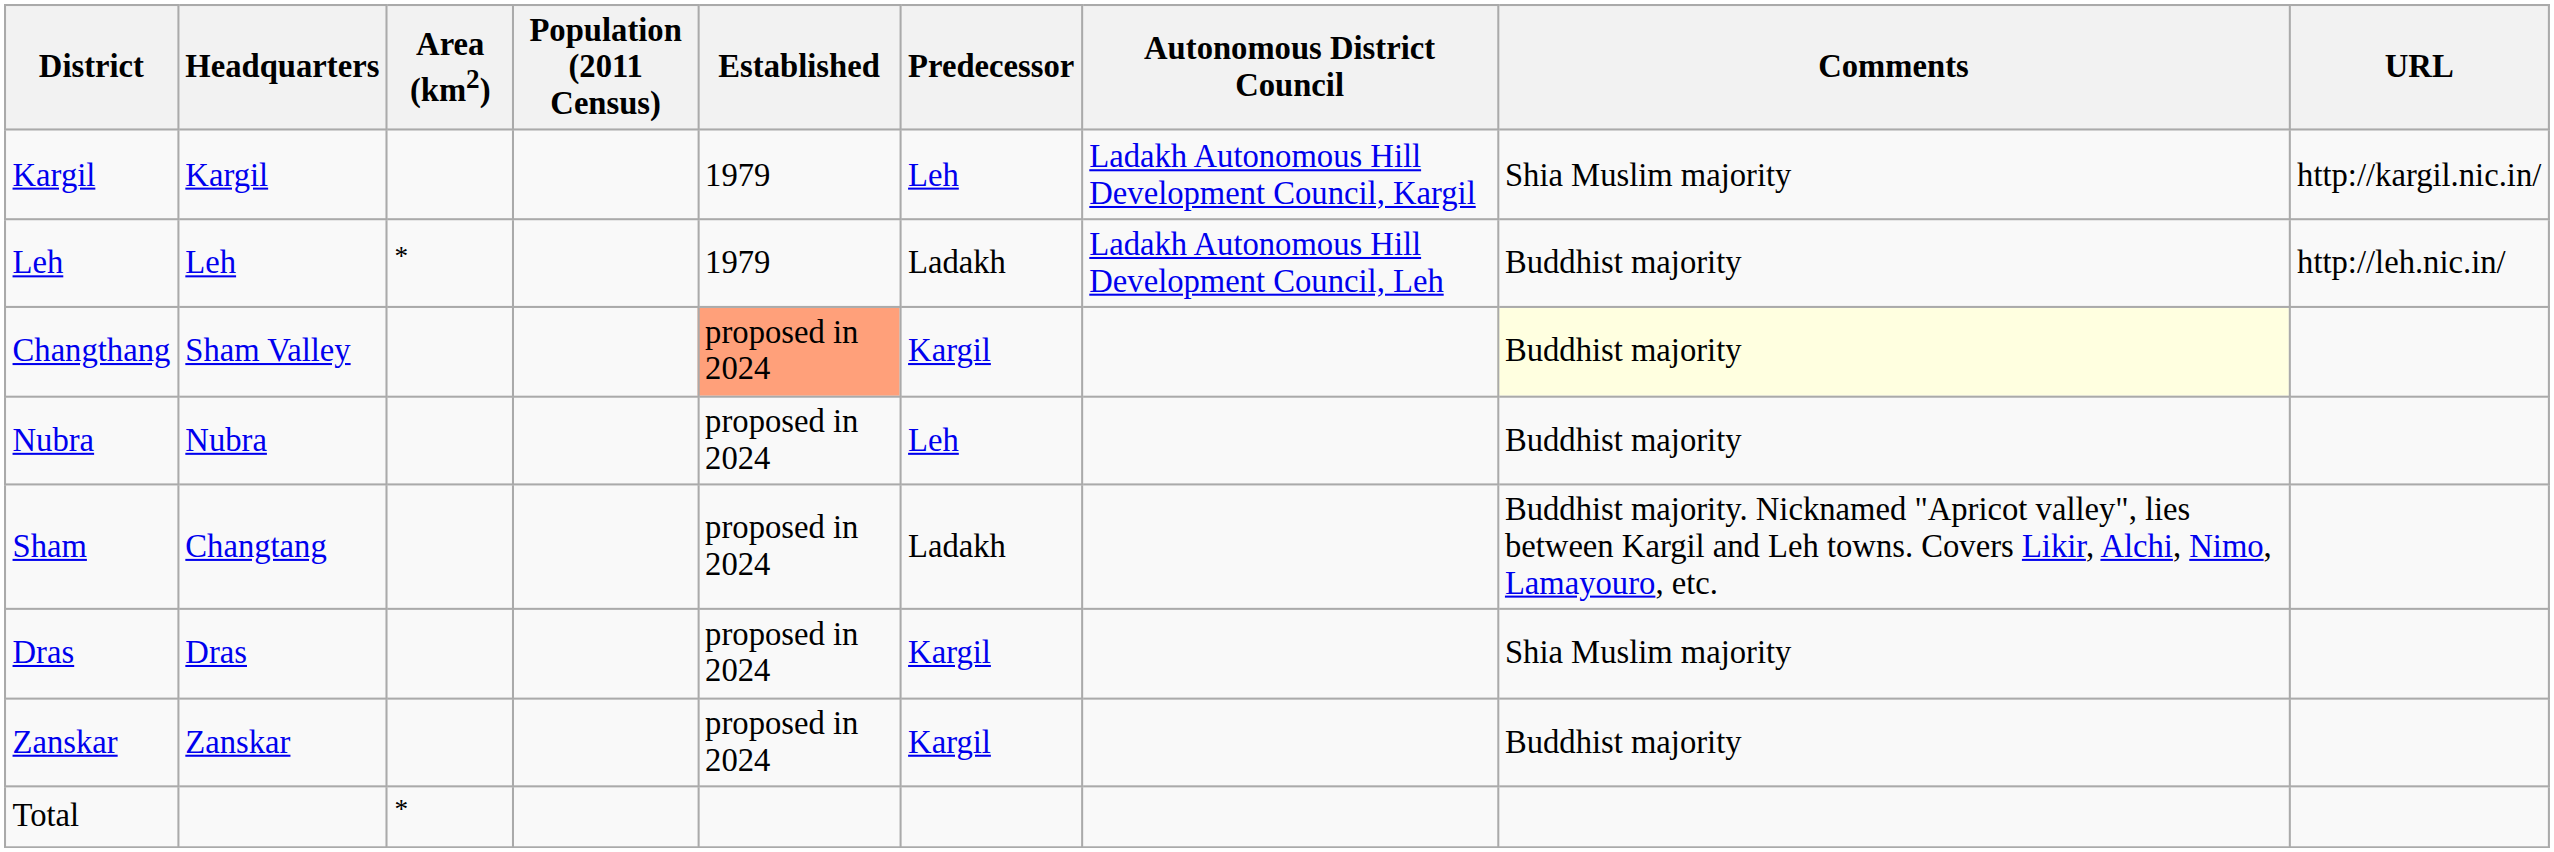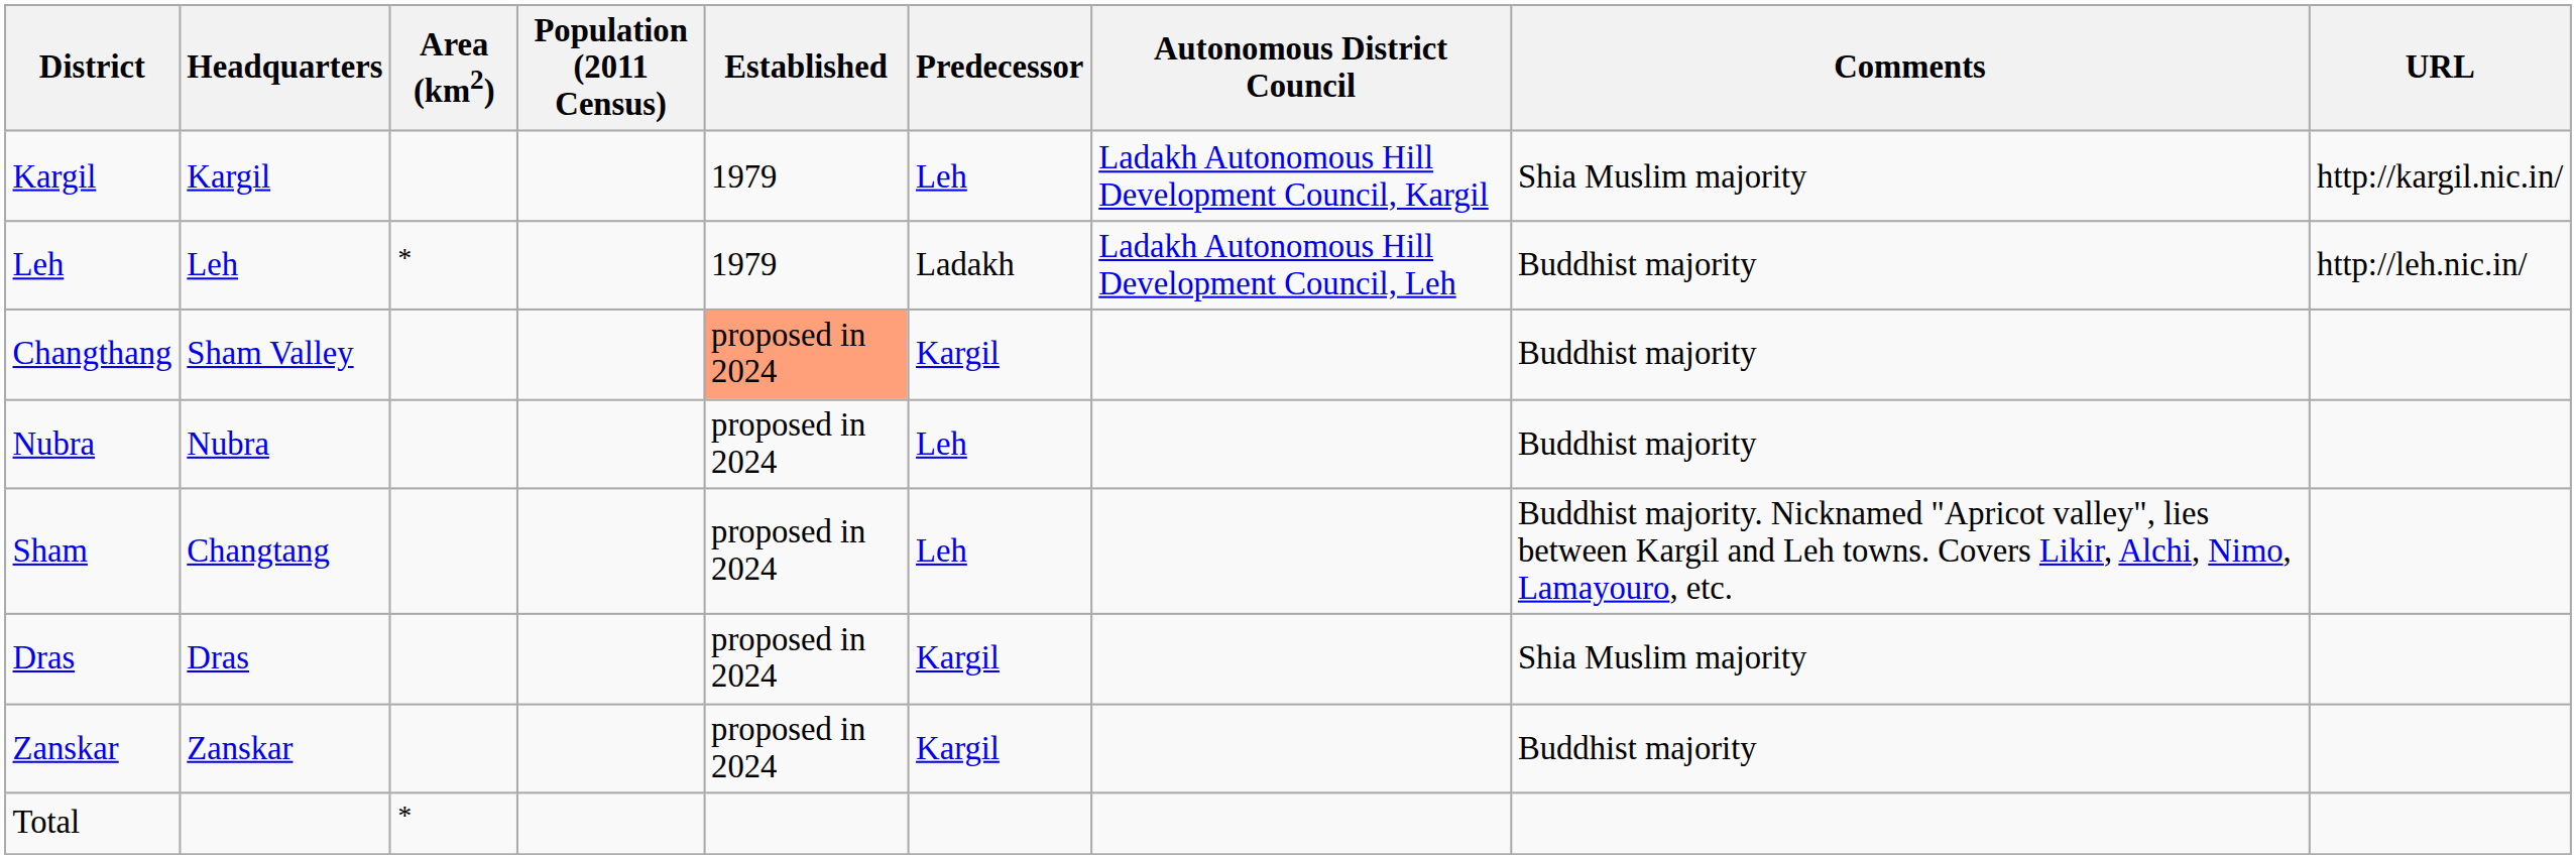 <table class="wikitable sortable" style="margin-bottom: 0;">
 <tr>
 <th>District</th>
 <th>Headquarters</th>
 <th>Area (km<sup>2</sup>)</th>
 <th>Population<br>(2011 Census)</th>
 <th>Established</th>
 <th>Predecessor</th>
 <th>Autonomous District Council</th>
 <th>Comments</th>
 <th>URL</th>
 </tr>
 <tr>
 <td><a href='#'>Kargil</a></td>
 <td><a href='#'>Kargil</a></td>
 <td></td>
 <td></td>
 <td>1979</td>
 <td><a href='#'>Leh</a></td>
 <td><a href='#'>Ladakh Autonomous Hill Development Council, Kargil</a></td>
 <td>Shia Muslim majority</td>
 <td>http://kargil.nic.in/</td>
 </tr>
 <tr>
 <td><a href='#'>Leh</a></td>
 <td><a href='#'>Leh</a></td>
 <td><sup>*</sup></td>
 <td></td>
 <td>1979</td>
 <td>Ladakh</td>
 <td><a href='#'>Ladakh Autonomous Hill Development Council, Leh</a></td>
 <td>Buddhist majority</td>
 <td>http://leh.nic.in/</td>
 </tr>
 <tr>
 <td><a href='#'>Changthang</a></td>
 <td><a href='#'>Sham Valley</a></td>
 <td></td>
 <td></td>
 <td style="background: lightsalmon;">proposed in 2024</td>
 <td><a href='#'>Kargil</a></td>
 <td></td>
-<td style="background: lightyellow;">Buddhist majority</td>
+<td>Buddhist majority</td>
 <td></td>
 </tr>
 <tr>
 <td><a href='#'>Nubra</a></td>
 <td><a href='#'>Nubra</a></td>
 <td></td>
 <td></td>
 <td>proposed in 2024</td>
 <td><a href='#'>Leh</a></td>
 <td></td>
 <td>Buddhist majority</td>
 <td></td>
 </tr>
 <tr>
 <td><a href='#'>Sham</a></td>
 <td><a href='#'>Changtang</a></td>
 <td></td>
 <td></td>
 <td>proposed in 2024</td>
-<td>Ladakh</td>
+<td><a href='#'>Leh</a></td>
 <td></td>
 <td>Buddhist majority. Nicknamed "Apricot valley", lies between Kargil and Leh towns. Covers <a href='#'>Likir</a>, <a href='#'>Alchi</a>, <a href='#'>Nimo</a>, <a href='#'>Lamayouro</a>, etc.</td>
 <td></td>
 </tr>
 <tr>
 <td><a href='#'>Dras</a></td>
 <td><a href='#'>Dras</a></td>
 <td></td>
 <td></td>
 <td>proposed in 2024</td>
 <td><a href='#'>Kargil</a></td>
 <td></td>
 <td>Shia Muslim majority</td>
 <td></td>
 </tr>
 <tr>
 <td><a href='#'>Zanskar</a></td>
 <td><a href='#'>Zanskar</a></td>
 <td></td>
 <td></td>
 <td>proposed in 2024</td>
 <td><a href='#'>Kargil</a></td>
 <td></td>
 <td>Buddhist majority</td>
 <td></td>
 </tr>
 <tr>
 <td>Total</td>
 <td></td>
 <td><sup>*</sup></td>
 <td></td>
 <td></td>
 <td></td>
 <td></td>
 <td></td>
 <td></td>
 </tr>
 <tr>
 </tr>
 </table>
